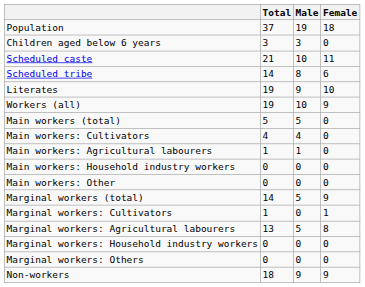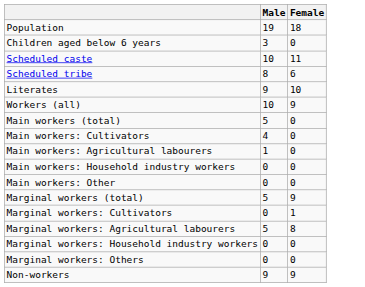 <table class="wikitable sortable">
 <tr>
 <th></th>
-<th>Total</th>
 <th>Male</th>
 <th>Female</th>
 </tr>
 <tr>
 <td>Population</td>
-<td>37</td>
 <td>19</td>
 <td>18</td>
 </tr>
 <tr>
 <td>Children aged below 6 years</td>
 <td>3</td>
-<td>3</td>
 <td>0</td>
 </tr>
 <tr>
 <td><a href='#'>Scheduled caste</a></td>
-<td>21</td>
 <td>10</td>
 <td>11</td>
 </tr>
 <tr>
 <td><a href='#'>Scheduled tribe</a></td>
-<td>14</td>
 <td>8</td>
 <td>6</td>
 </tr>
 <tr>
 <td>Literates</td>
-<td>19</td>
 <td>9</td>
 <td>10</td>
 </tr>
 <tr>
 <td>Workers (all)</td>
-<td>19</td>
 <td>10</td>
 <td>9</td>
 </tr>
 <tr>
 <td>Main workers (total)</td>
 <td>5</td>
-<td>5</td>
 <td>0</td>
 </tr>
 <tr>
 <td>Main workers: Cultivators</td>
 <td>4</td>
-<td>4</td>
 <td>0</td>
 </tr>
 <tr>
 <td>Main workers: Agricultural labourers</td>
-<td>1</td>
 <td>1</td>
 <td>0</td>
 </tr>
 <tr>
 <td>Main workers: Household industry workers</td>
 <td>0</td>
 <td>0</td>
-<td>0</td>
 </tr>
 <tr>
 <td>Main workers: Other</td>
 <td>0</td>
 <td>0</td>
-<td>0</td>
 </tr>
 <tr>
 <td>Marginal workers (total)</td>
-<td>14</td>
 <td>5</td>
 <td>9</td>
 </tr>
 <tr>
 <td>Marginal workers: Cultivators</td>
-<td>1</td>
 <td>0</td>
 <td>1</td>
 </tr>
 <tr>
 <td>Marginal workers: Agricultural labourers</td>
-<td>13</td>
 <td>5</td>
 <td>8</td>
 </tr>
 <tr>
 <td>Marginal workers: Household industry workers</td>
 <td>0</td>
 <td>0</td>
-<td>0</td>
 </tr>
 <tr>
 <td>Marginal workers: Others</td>
 <td>0</td>
 <td>0</td>
-<td>0</td>
 </tr>
 <tr>
 <td>Non-workers</td>
-<td>18</td>
 <td>9</td>
 <td>9</td>
 </tr>
 </table>
